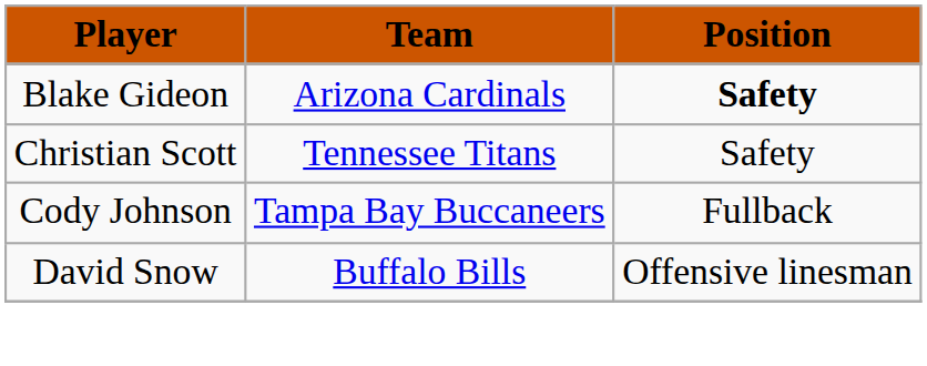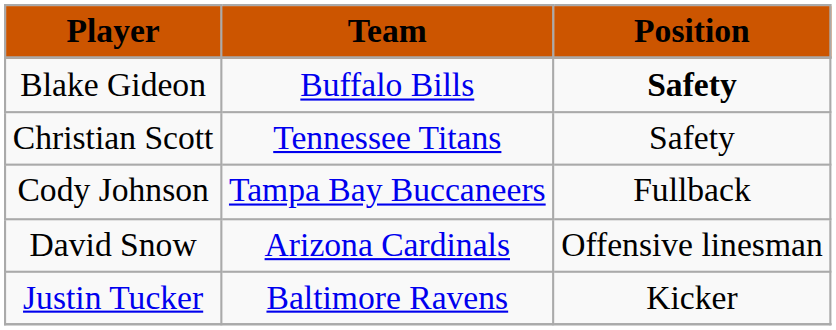 <table class="wikitable" style="text-align:center">
 <tr>
 <td bgcolor="#cc5500"><strong><span>Player</span></strong></td>
 <td bgcolor="#cc5500"><strong><span>Team</span></strong></td>
 <td bgcolor="#cc5500"><strong><span>Position</span></strong></td>
 </tr>
 <tr align="center">
 </tr>
 <tr>
 <td>Blake Gideon</td>
-<td><a href='#'>Arizona Cardinals</a></td>
+<td><a href='#'>Buffalo Bills</a></td>
 <td><strong>Safety</strong></td>
 </tr>
 <tr>
 <td>Christian Scott</td>
 <td><a href='#'>Tennessee Titans</a></td>
 <td>Safety</td>
 </tr>
 <tr>
 <td>Cody Johnson</td>
 <td><a href='#'>Tampa Bay Buccaneers</a></td>
 <td>Fullback</td>
 </tr>
 <tr>
 <td>David Snow</td>
-<td><a href='#'>Buffalo Bills</a></td>
+<td><a href='#'>Arizona Cardinals</a></td>
 <td>Offensive linesman</td>
+</tr>
+<tr>
+<td><a href='#'>Justin Tucker</a></td>
+<td><a href='#'>Baltimore Ravens</a></td>
+<td>Kicker</td>
 </tr>
 <tr>
 </tr>
 </table>
